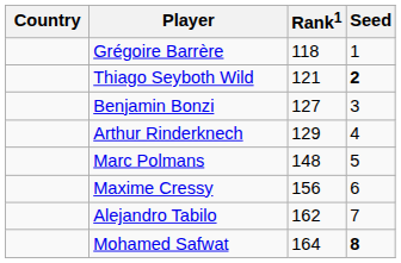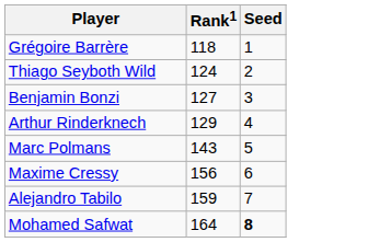 <table class="sortable wikitable">
 <tr>
-<th width="70">Country</th>
 <th width="175">Player</th>
 <th>Rank<sup>1</sup></th>
 <th>Seed</th>
 </tr>
 <tr>
-<td></td>
 <td><a href='#'>Grégoire Barrère</a></td>
 <td>118</td>
 <td>1</td>
 </tr>
 <tr>
-<td></td>
 <td><a href='#'>Thiago Seyboth Wild</a></td>
-<td>121</td>
-<td><strong>2</strong></td>
+<td>124</td>
+<td>2</td>
 </tr>
 <tr>
-<td></td>
 <td><a href='#'>Benjamin Bonzi</a></td>
 <td>127</td>
 <td>3</td>
 </tr>
 <tr>
-<td></td>
 <td><a href='#'>Arthur Rinderknech</a></td>
 <td>129</td>
 <td>4</td>
 </tr>
 <tr>
-<td></td>
 <td><a href='#'>Marc Polmans</a></td>
-<td>148</td>
+<td>143</td>
 <td>5</td>
 </tr>
 <tr>
-<td></td>
 <td><a href='#'>Maxime Cressy</a></td>
 <td>156</td>
 <td>6</td>
 </tr>
 <tr>
-<td></td>
 <td><a href='#'>Alejandro Tabilo</a></td>
-<td>162</td>
+<td>159</td>
 <td>7</td>
 </tr>
 <tr>
-<td></td>
 <td><a href='#'>Mohamed Safwat</a></td>
 <td>164</td>
 <td><strong>8</strong></td>
 </tr>
 </table>
